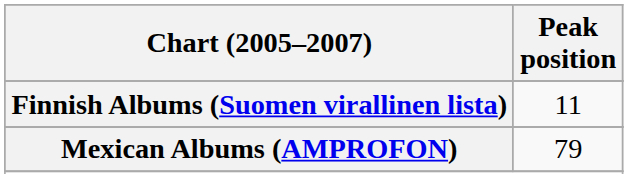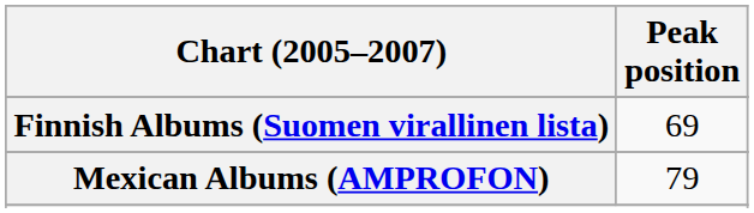 <table class="wikitable sortable plainrowheaders" style="text-align:center">
 <tr>
 <th scope="col">Chart (2005–2007)</th>
 <th scope="col">Peak<br>position</th>
 </tr>
 <tr>
 </tr>
 <tr>
 </tr>
 <tr>
 </tr>
 <tr>
 </tr>
 <tr>
 </tr>
 <tr>
 </tr>
 <tr>
 </tr>
 <tr>
 <th scope="row">Finnish Albums (<a href='#'>Suomen virallinen lista</a>)</th>
-<td style="text-align:center">11</td>
+<td style="text-align:center">69</td>
 </tr>
 <tr>
 </tr>
 <tr>
 </tr>
 <tr>
 <th scope="row">Mexican Albums (<a href='#'>AMPROFON</a>)</th>
 <td style="text-align:center">79</td>
 </tr>
 <tr>
 </tr>
 <tr>
 </tr>
 <tr>
 </tr>
 <tr>
 </tr>
 <tr>
 </tr>
 <tr>
 </tr>
 <tr>
 </tr>
 <tr>
 </tr>
 </table>
